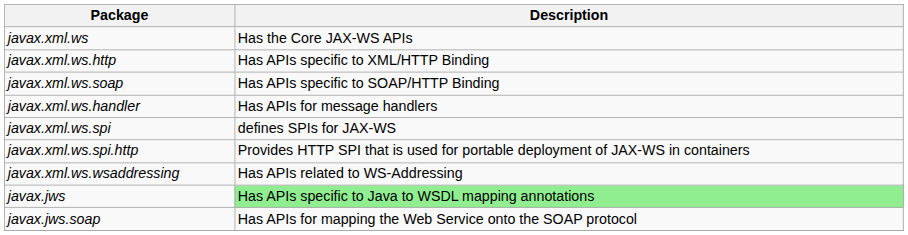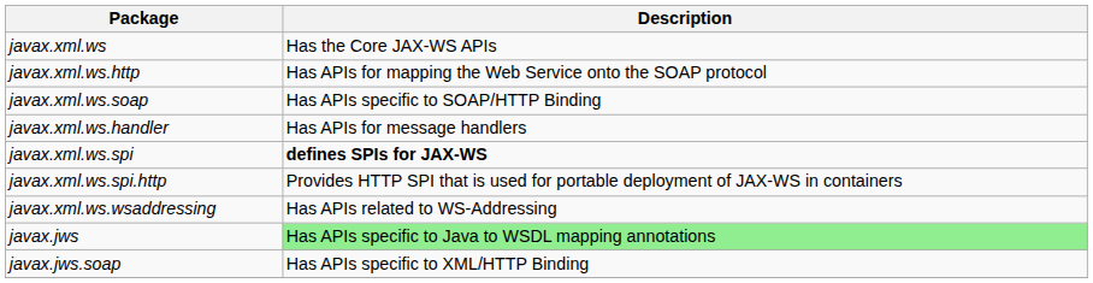 <table class="wikitable" width="80%">
 <tr>
 <th>Package</th>
 <th>Description</th>
 </tr>
 <tr>
 <td><em>javax.xml.ws</em></td>
 <td>Has the Core JAX-WS APIs</td>
 </tr>
 <tr>
 <td><em>javax.xml.ws.http</em></td>
-<td>Has APIs specific to XML/HTTP Binding</td>
+<td>Has APIs for mapping the Web Service onto the SOAP protocol</td>
 </tr>
 <tr>
 <td><em>javax.xml.ws.soap</em></td>
 <td>Has APIs specific to SOAP/HTTP Binding</td>
 </tr>
 <tr>
 <td><em>javax.xml.ws.handler</em></td>
 <td>Has APIs for message handlers</td>
 </tr>
 <tr>
 <td><em>javax.xml.ws.spi</em></td>
-<td>defines SPIs for JAX-WS</td>
+<td><strong>defines SPIs for JAX-WS</strong></td>
 </tr>
 <tr>
 <td><em>javax.xml.ws.spi.http</em></td>
 <td>Provides HTTP SPI that is used for portable deployment of JAX-WS in containers</td>
 </tr>
 <tr>
 <td><em>javax.xml.ws.wsaddressing</em></td>
 <td>Has APIs related to WS-Addressing</td>
 </tr>
 <tr>
 <td><em>javax.jws</em></td>
 <td style="background: lightgreen;">Has APIs specific to Java to WSDL mapping annotations</td>
 </tr>
 <tr>
 <td><em>javax.jws.soap</em></td>
-<td>Has APIs for mapping the Web Service onto the SOAP protocol</td>
+<td>Has APIs specific to XML/HTTP Binding</td>
 </tr>
 <tr>
 </tr>
 </table>
